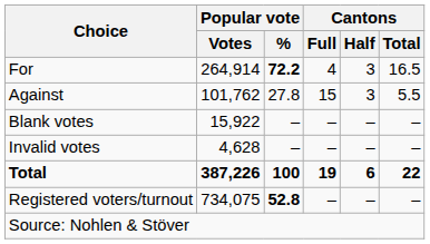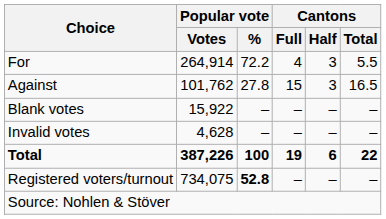 <table class=wikitable style=text-align:right>
 <tr>
 <th rowspan=2>Choice</th>
 <th colspan=2>Popular vote</th>
 <th colspan=3>Cantons</th>
 </tr>
 <tr>
 <th>Votes</th>
 <th>%</th>
 <th>Full</th>
 <th>Half</th>
 <th>Total</th>
 </tr>
 <tr>
 <td align=left>For</td>
 <td>264,914</td>
-<td><strong>72.2</strong></td>
+<td>72.2</td>
 <td>4</td>
 <td>3</td>
-<td>16.5</td>
+<td>5.5</td>
 </tr>
 <tr>
 <td align=left>Against</td>
 <td>101,762</td>
 <td>27.8</td>
 <td>15</td>
 <td>3</td>
-<td>5.5</td>
+<td>16.5</td>
 </tr>
 <tr>
 <td align=left>Blank votes</td>
 <td>15,922</td>
 <td>–</td>
 <td>–</td>
 <td>–</td>
 <td>–</td>
 </tr>
 <tr>
 <td align=left>Invalid votes</td>
 <td>4,628</td>
 <td>–</td>
 <td>–</td>
 <td>–</td>
 <td>–</td>
 </tr>
 <tr>
 <td align=left><strong>Total</strong></td>
 <td><strong>387,226</strong></td>
 <td><strong>100</strong></td>
 <td><strong>19</strong></td>
 <td><strong>6</strong></td>
 <td><strong>22</strong></td>
 </tr>
 <tr>
 <td align=left>Registered voters/turnout</td>
 <td>734,075</td>
 <td><strong>52.8</strong></td>
 <td>–</td>
 <td>–</td>
 <td>–</td>
 </tr>
 <tr>
 <td align=left colspan=6>Source: Nohlen & Stöver</td>
 </tr>
 </table>
